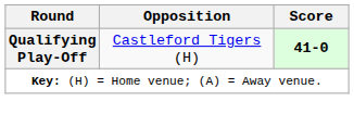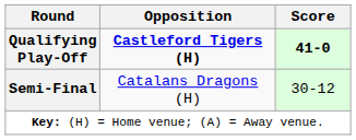 <table class="wikitable plainrowheaders" style="text-align:center;margin-left:1em;">
 <tr>
 <th width="25">Round</th>
 <th width="150">Opposition</th>
 <th width="60">Score</th>
 </tr>
 <tr>
 <th scope=row style="text-align:center">Qualifying Play-Off</th>
-<td> <a href='#'>Castleford Tigers</a> (H)</td>
+<td><strong> <a href='#'>Castleford Tigers</a> (H)</strong></td>
 <td bgcolor=DDFFDD><strong>41-0</strong></td>
+</tr>
+<tr>
+<th scope=row style="text-align:center">Semi-Final</th>
+<td> <a href='#'>Catalans Dragons</a> (H)</td>
+<td bgcolor=DDFFDD>30-12</td>
 </tr>
 <tr>
 <td colspan="3" style="background-color:white;"><small><strong>Key:</strong> (H) = Home venue; (A) = Away venue.</small></td>
 </tr>
 </table>
